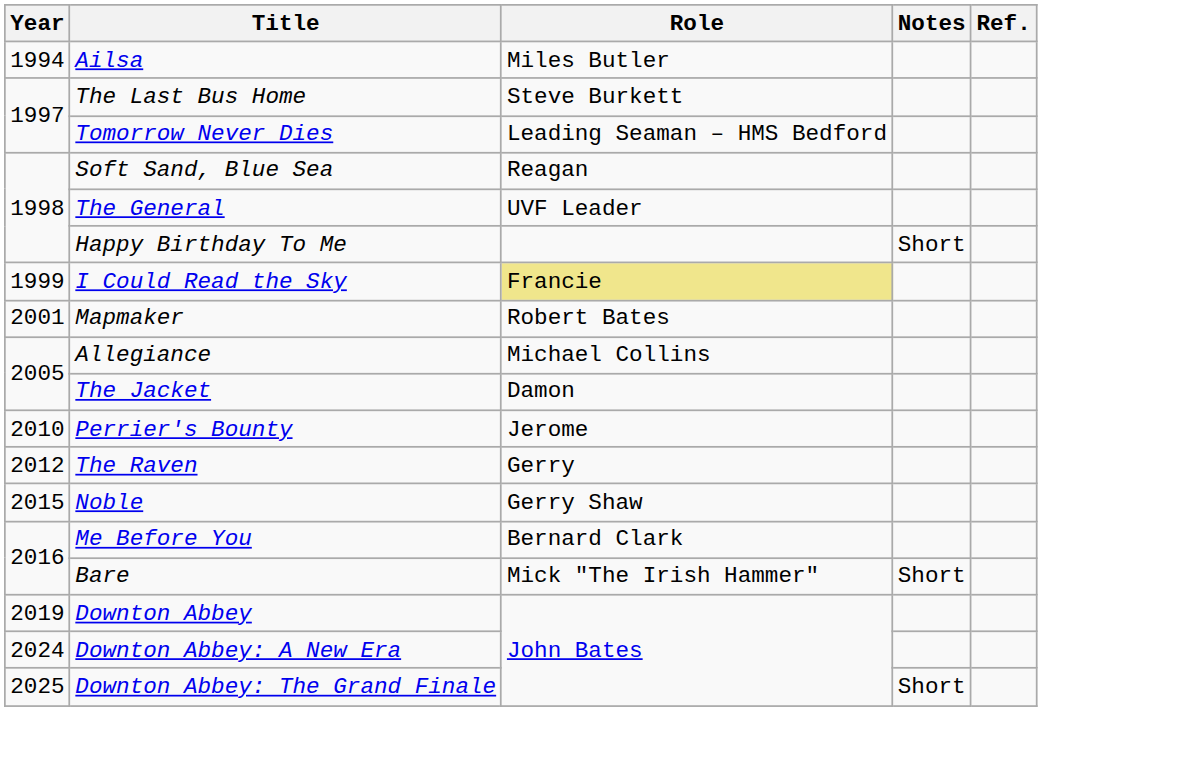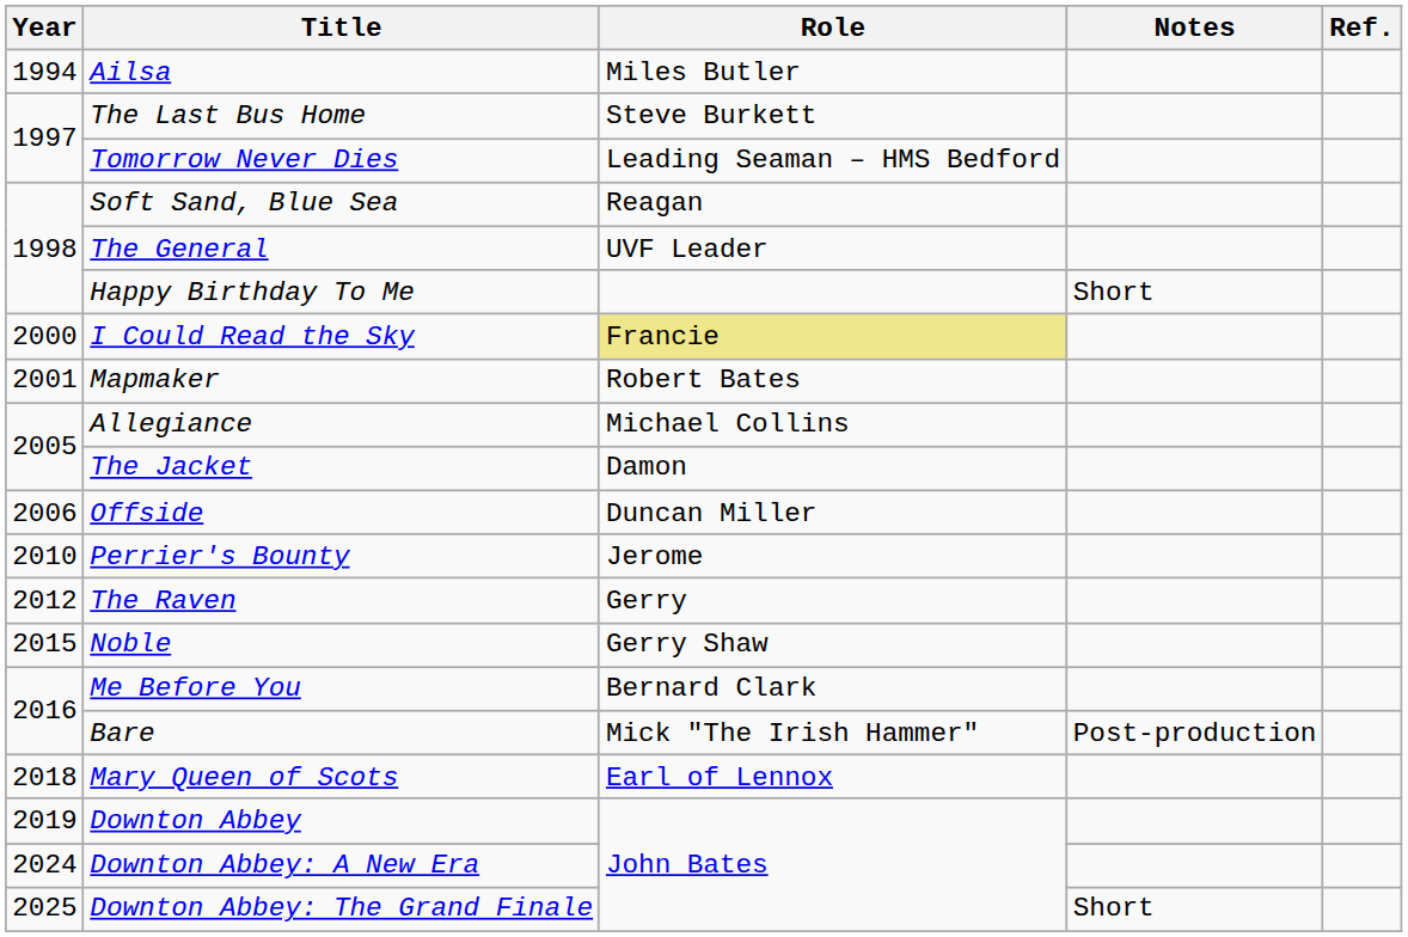 <table class="wikitable sortable">
 <tr>
 <th>Year</th>
 <th>Title</th>
 <th>Role</th>
 <th class="unsortable">Notes</th>
 <th>Ref.</th>
 </tr>
 <tr>
 <td>1994</td>
 <td><em><a href='#'>Ailsa</a></em></td>
 <td>Miles Butler</td>
 <td></td>
 <td></td>
 </tr>
 <tr>
 <td rowspan=2>1997</td>
 <td><em>The Last Bus Home</em></td>
 <td>Steve Burkett</td>
 <td></td>
 <td></td>
 </tr>
 <tr>
 <td><em><a href='#'>Tomorrow Never Dies</a></em></td>
 <td>Leading Seaman – HMS Bedford</td>
 <td></td>
 <td></td>
 </tr>
 <tr>
 <td rowspan=3>1998</td>
 <td><em>Soft Sand, Blue Sea</em></td>
 <td>Reagan</td>
 <td></td>
 <td></td>
 </tr>
 <tr>
 <td><em><a href='#'>The General</a></em></td>
 <td>UVF Leader</td>
 <td></td>
 <td></td>
 </tr>
 <tr>
 <td><em>Happy Birthday To Me</em></td>
 <td></td>
 <td>Short</td>
 <td></td>
 </tr>
 <tr>
-<td>1999</td>
+<td>2000</td>
 <td><em><a href='#'>I Could Read the Sky</a></em></td>
 <td style="background: khaki;">Francie</td>
 <td></td>
 <td></td>
 </tr>
 <tr>
 <td>2001</td>
 <td><em>Mapmaker</em></td>
 <td>Robert Bates</td>
 <td></td>
 <td></td>
 </tr>
 <tr>
 <td rowspan=2>2005</td>
 <td><em>Allegiance</em></td>
 <td>Michael Collins</td>
 <td></td>
 <td></td>
 </tr>
 <tr>
 <td><em><a href='#'>The Jacket</a></em></td>
 <td>Damon</td>
+<td></td>
+<td></td>
+</tr>
+<tr>
+<td>2006</td>
+<td><em><a href='#'>Offside</a></em></td>
+<td>Duncan Miller</td>
 <td></td>
 <td></td>
 </tr>
 <tr>
 <td>2010</td>
 <td><em><a href='#'>Perrier's Bounty</a></em></td>
 <td>Jerome</td>
 <td></td>
 <td></td>
 </tr>
 <tr>
 <td>2012</td>
 <td><em><a href='#'>The Raven</a></em></td>
 <td>Gerry</td>
 <td></td>
 <td></td>
 </tr>
 <tr>
 <td>2015</td>
 <td><a href='#'><em>Noble</em></a></td>
 <td>Gerry Shaw</td>
 <td></td>
 <td></td>
 </tr>
 <tr>
 <td rowspan=2>2016</td>
 <td><em><a href='#'>Me Before You</a></em></td>
 <td>Bernard Clark</td>
 <td></td>
 <td></td>
 </tr>
 <tr>
 <td><em>Bare</em></td>
 <td>Mick "The Irish Hammer"</td>
-<td>Short</td>
+<td>Post-production</td>
+<td></td>
+</tr>
+<tr>
+<td>2018</td>
+<td><em><a href='#'>Mary Queen of Scots</a></em></td>
+<td><a href='#'>Earl of Lennox</a></td>
+<td></td>
 <td></td>
 </tr>
 <tr>
 <td>2019</td>
 <td><em><a href='#'>Downton Abbey</a></em></td>
 <td rowspan=3><a href='#'>John Bates</a></td>
 <td></td>
 <td></td>
 </tr>
 <tr>
 <td>2024</td>
 <td><em><a href='#'>Downton Abbey: A New Era</a></em></td>
 <td></td>
 <td></td>
 </tr>
 <tr>
 <td>2025</td>
 <td><em><a href='#'>Downton Abbey: The Grand Finale</a></em></td>
 <td>Short</td>
 <td></td>
 </tr>
 </table>
